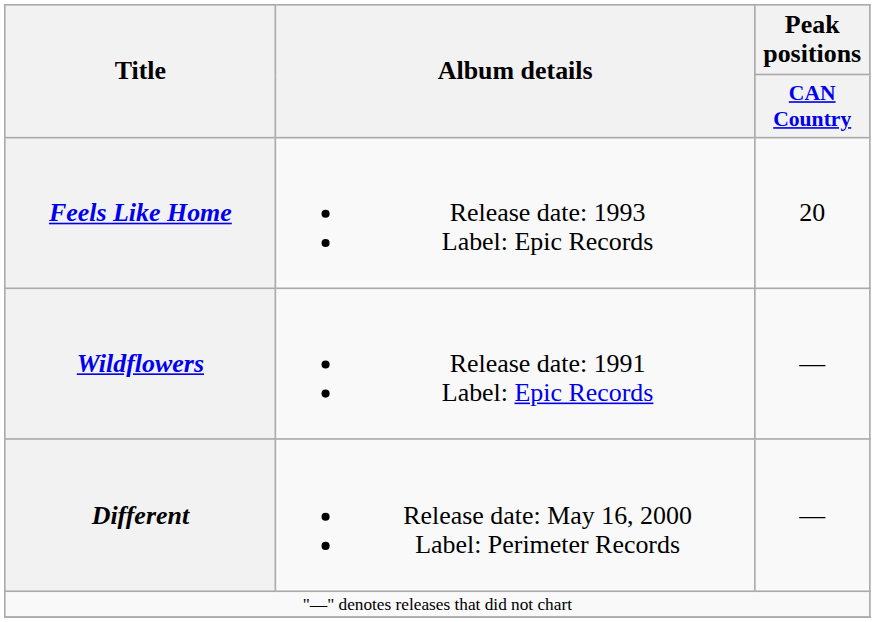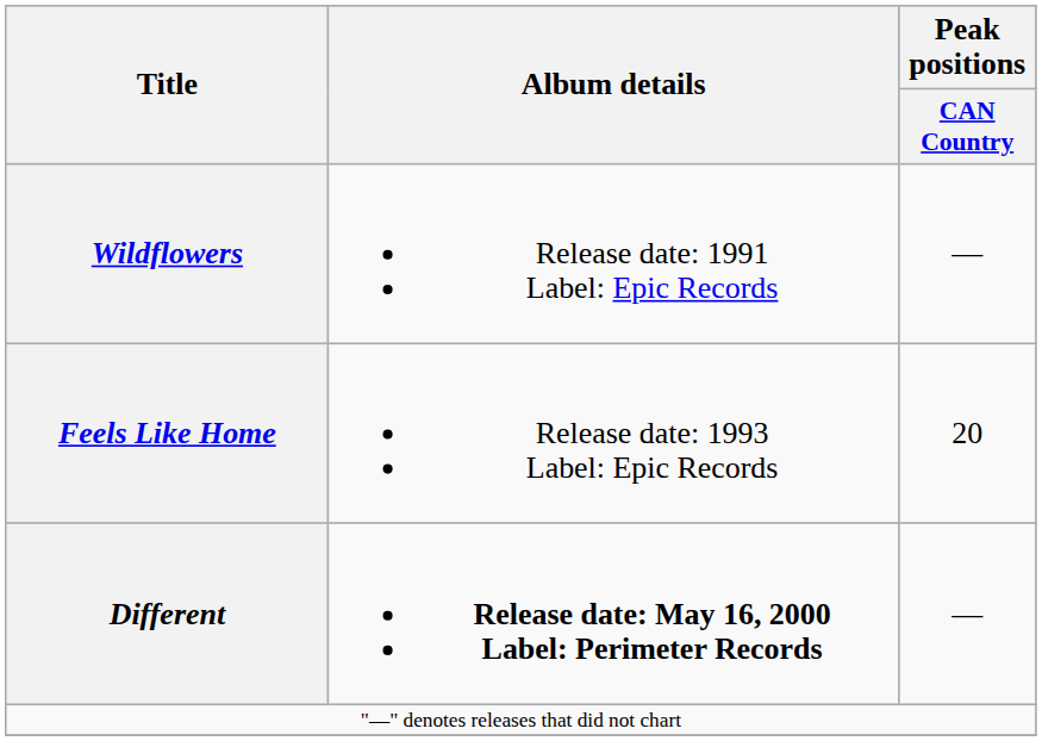 <table class="wikitable plainrowheaders" style="text-align:center;">
 <tr>
 <th rowspan="2" style="width:10em;">Title</th>
 <th rowspan="2" style="width:18em;">Album details</th>
 <th>Peak positions</th>
 </tr>
 <tr style="font-size:smaller;">
 <th width="65"><a href='#'>CAN Country</a></th>
 </tr>
 <tr>
+<th scope="row"><em><a href='#'>Wildflowers</a></em></th>
+<td><br><ul><li>Release date: 1991</li><li>Label: <a href='#'>Epic Records</a></li></ul></td>
+<td>—</td>
+</tr>
+<tr>
 <th scope="row"><em><a href='#'>Feels Like Home</a></em></th>
 <td><br><ul><li>Release date: 1993</li><li>Label: Epic Records</li></ul></td>
 <td>20</td>
 </tr>
 <tr>
-<th scope="row"><em><a href='#'>Wildflowers</a></em></th>
-<td><br><ul><li>Release date: 1991</li><li>Label: <a href='#'>Epic Records</a></li></ul></td>
-<td>—</td>
-</tr>
-<tr>
 <th scope="row"><em>Different</em></th>
-<td><br><ul><li>Release date: May 16, 2000</li><li>Label: Perimeter Records</li></ul></td>
+<td><strong><br><ul><li>Release date: May 16, 2000</li><li>Label: Perimeter Records</li></ul></strong></td>
 <td>—</td>
 </tr>
 <tr>
 <td colspan="3" style="font-size:8pt">"—" denotes releases that did not chart</td>
 </tr>
 <tr>
 </tr>
 </table>
